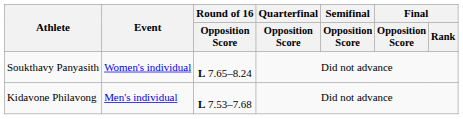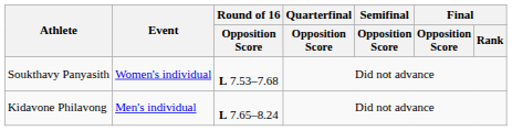 <table class=wikitable style=font-size:90%;text-align:center>
 <tr>
 <th rowspan=2>Athlete</th>
 <th rowspan=2>Event</th>
 <th>Round of 16</th>
 <th>Quarterfinal</th>
 <th>Semifinal</th>
 <th colspan=2>Final</th>
 </tr>
 <tr style=font-size:95%>
 <th>Opposition<br>Score</th>
 <th>Opposition<br>Score</th>
 <th>Opposition<br>Score</th>
 <th>Opposition<br>Score</th>
 <th>Rank</th>
 </tr>
 <tr>
 <td align=left>Soukthavy Panyasith</td>
 <td align=left><a href='#'>Women's individual</a></td>
-<td><br><strong>L</strong> 7.65–8.24</td>
+<td><br><strong>L</strong> 7.53–7.68</td>
 <td colspan=4>Did not advance</td>
 </tr>
 <tr>
 <td align=left>Kidavone Philavong</td>
 <td align=left><a href='#'>Men's individual</a></td>
-<td><br><strong>L</strong> 7.53–7.68</td>
+<td><br><strong>L</strong> 7.65–8.24</td>
 <td colspan=4>Did not advance</td>
 </tr>
 </table>
